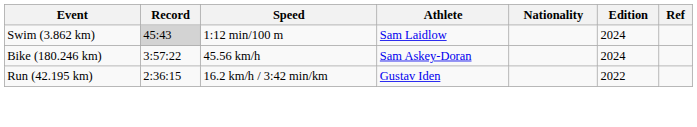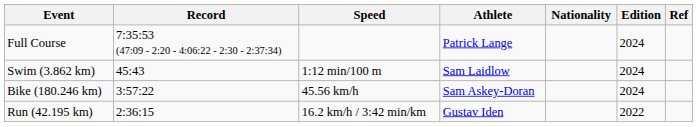 <table class="wikitable" style="font-size:95%; width: 95%;">
 <tr>
 <th>Event</th>
 <th>Record</th>
 <th>Speed</th>
 <th>Athlete</th>
 <th>Nationality</th>
 <th>Edition</th>
 <th>Ref</th>
 </tr>
 <tr>
+<td>Full Course</td>
+<td>7:35:53<br> <small>(47:09 - 2:20 - 4:06:22 - 2:30 - 2:37:34)</small></td>
+<td></td>
+<td><a href='#'>Patrick Lange</a></td>
+<td></td>
+<td>2024</td>
+<td></td>
+</tr>
+<tr>
 <td>Swim (3.862 km)</td>
-<td style="background: lightgrey;">45:43</td>
+<td>45:43</td>
 <td>1:12 min/100 m</td>
 <td><a href='#'>Sam Laidlow</a></td>
 <td></td>
 <td>2024</td>
 <td></td>
 </tr>
 <tr>
 <td>Bike (180.246 km)</td>
 <td>3:57:22</td>
 <td>45.56 km/h</td>
 <td><a href='#'>Sam Askey-Doran</a></td>
 <td></td>
 <td>2024</td>
 <td></td>
 </tr>
 <tr>
 <td>Run (42.195 km)</td>
 <td>2:36:15</td>
 <td>16.2 km/h / 3:42 min/km</td>
 <td><a href='#'>Gustav Iden</a></td>
 <td></td>
 <td>2022</td>
 <td></td>
 </tr>
 </table>
